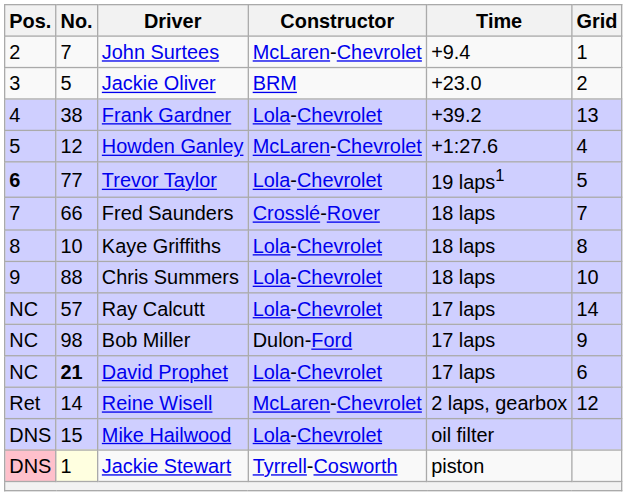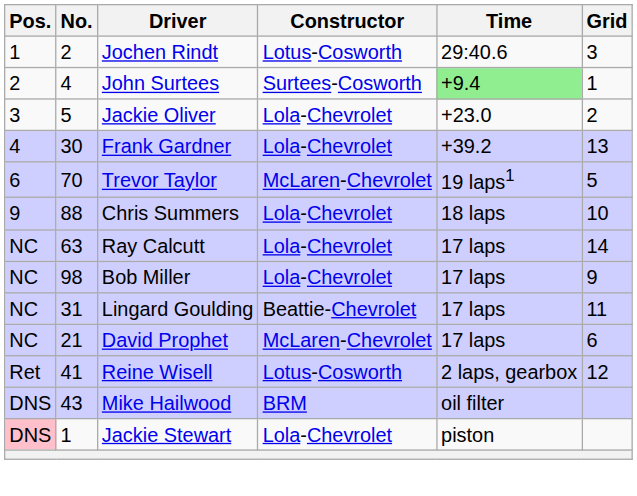 <table class="wikitable" style="font-size: 95%;">
 <tr>
 <th>Pos.</th>
 <th>No.</th>
 <th>Driver</th>
 <th>Constructor</th>
 <th>Time</th>
 <th>Grid</th>
 </tr>
 <tr>
+<td>1</td>
 <td>2</td>
-<td>7</td>
+<td> <a href='#'>Jochen Rindt</a></td>
+<td><a href='#'>Lotus</a>-<a href='#'>Cosworth</a></td>
+<td>29:40.6</td>
+<td>3</td>
+</tr>
+<tr>
+<td>2</td>
+<td>4</td>
 <td> <a href='#'>John Surtees</a></td>
-<td><a href='#'>McLaren</a>-<a href='#'>Chevrolet</a></td>
-<td>+9.4</td>
+<td><a href='#'>Surtees</a>-<a href='#'>Cosworth</a></td>
+<td style="background: lightgreen;">+9.4</td>
 <td>1</td>
 </tr>
 <tr>
 <td>3</td>
 <td>5</td>
 <td> <a href='#'>Jackie Oliver</a></td>
-<td><a href='#'>BRM</a></td>
+<td><a href='#'>Lola</a>-<a href='#'>Chevrolet</a></td>
 <td>+23.0</td>
 <td>2</td>
 </tr>
 <tr style="background-color: #CFCFFF">
 <td>4</td>
-<td>38</td>
+<td>30</td>
 <td> <a href='#'>Frank Gardner</a></td>
 <td><a href='#'>Lola</a>-<a href='#'>Chevrolet</a></td>
 <td>+39.2</td>
 <td>13</td>
 </tr>
 <tr style="background-color: #CFCFFF">
-<td>5</td>
-<td>12</td>
-<td> <a href='#'>Howden Ganley</a></td>
+<td>6</td>
+<td>70</td>
+<td> <a href='#'>Trevor Taylor</a></td>
 <td><a href='#'>McLaren</a>-<a href='#'>Chevrolet</a></td>
-<td>+1:27.6</td>
-<td>4</td>
-</tr>
-<tr style="background-color: #CFCFFF">
-<td><strong>6</strong></td>
-<td>77</td>
-<td> <a href='#'>Trevor Taylor</a></td>
-<td><a href='#'>Lola</a>-<a href='#'>Chevrolet</a></td>
 <td>19 laps<sup>1</sup></td>
 <td>5</td>
-</tr>
-<tr style="background-color: #CFCFFF">
-<td>7</td>
-<td>66</td>
-<td> Fred Saunders</td>
-<td><a href='#'>Crosslé</a>-<a href='#'>Rover</a></td>
-<td>18 laps</td>
-<td>7</td>
-</tr>
-<tr style="background-color: #CFCFFF">
-<td>8</td>
-<td>10</td>
-<td> Kaye Griffiths</td>
-<td><a href='#'>Lola</a>-<a href='#'>Chevrolet</a></td>
-<td>18 laps</td>
-<td>8</td>
 </tr>
 <tr style="background-color: #CFCFFF">
 <td>9</td>
 <td>88</td>
 <td> Chris Summers</td>
 <td><a href='#'>Lola</a>-<a href='#'>Chevrolet</a></td>
 <td>18 laps</td>
 <td>10</td>
 </tr>
 <tr style="background-color: #CFCFFF">
 <td>NC</td>
-<td>57</td>
+<td>63</td>
 <td> Ray Calcutt</td>
 <td><a href='#'>Lola</a>-<a href='#'>Chevrolet</a></td>
 <td>17 laps</td>
 <td>14</td>
 </tr>
 <tr style="background-color: #CFCFFF">
 <td>NC</td>
 <td>98</td>
 <td> Bob Miller</td>
-<td>Dulon-<a href='#'>Ford</a></td>
+<td><a href='#'>Lola</a>-<a href='#'>Chevrolet</a></td>
 <td>17 laps</td>
 <td>9</td>
 </tr>
 <tr style="background-color: #CFCFFF">
 <td>NC</td>
-<td><strong>21</strong></td>
+<td>31</td>
+<td> Lingard Goulding</td>
+<td>Beattie-<a href='#'>Chevrolet</a></td>
+<td>17 laps</td>
+<td>11</td>
+</tr>
+<tr style="background-color: #CFCFFF">
+<td>NC</td>
+<td>21</td>
 <td> <a href='#'>David Prophet</a></td>
-<td><a href='#'>Lola</a>-<a href='#'>Chevrolet</a></td>
+<td><a href='#'>McLaren</a>-<a href='#'>Chevrolet</a></td>
 <td>17 laps</td>
 <td>6</td>
 </tr>
 <tr style="background-color: #CFCFFF">
 <td>Ret</td>
-<td>14</td>
+<td>41</td>
 <td> <a href='#'>Reine Wisell</a></td>
-<td><a href='#'>McLaren</a>-<a href='#'>Chevrolet</a></td>
+<td><a href='#'>Lotus</a>-<a href='#'>Cosworth</a></td>
 <td>2 laps, gearbox</td>
 <td>12</td>
 </tr>
 <tr style="background-color: #CFCFFF">
 <td>DNS</td>
-<td>15</td>
+<td>43</td>
 <td> <a href='#'>Mike Hailwood</a></td>
-<td><a href='#'>Lola</a>-<a href='#'>Chevrolet</a></td>
+<td><a href='#'>BRM</a></td>
 <td>oil filter</td>
 <td></td>
 </tr>
 <tr>
 <td style="background: pink;">DNS</td>
-<td style="background: lightyellow;">1</td>
+<td>1</td>
 <td> <a href='#'>Jackie Stewart</a></td>
-<td><a href='#'>Tyrrell</a>-<a href='#'>Cosworth</a></td>
+<td><a href='#'>Lola</a>-<a href='#'>Chevrolet</a></td>
 <td>piston</td>
 <td></td>
 </tr>
 <tr>
 <th colspan="6"></th>
 </tr>
 </table>
